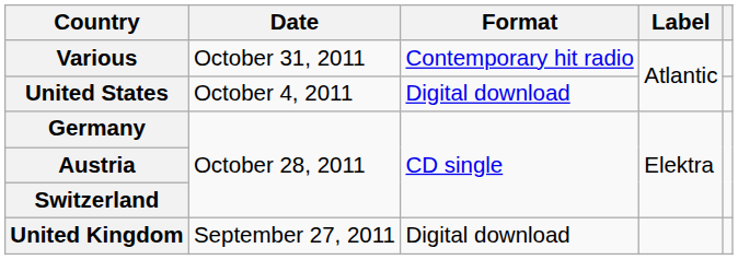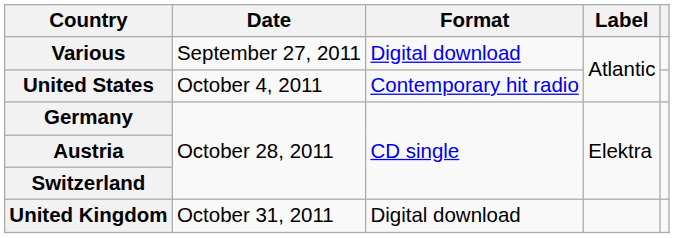 <table class="wikitable plainrowheaders">
 <tr>
 <th scope="col">Country</th>
 <th scope="col">Date</th>
 <th scope="col">Format</th>
 <th scope="col">Label</th>
 <th scope="col"></th>
 </tr>
 <tr>
 <th scope="row">Various</th>
-<td>October 31, 2011</td>
-<td><a href='#'>Contemporary hit radio</a></td>
+<td>September 27, 2011</td>
+<td><a href='#'>Digital download</a></td>
 <td rowspan="2">Atlantic</td>
 <td align="center"></td>
 </tr>
 <tr>
 <th scope="row">United States</th>
 <td>October 4, 2011</td>
-<td><a href='#'>Digital download</a></td>
+<td><a href='#'>Contemporary hit radio</a></td>
 <td align="center"></td>
 </tr>
 <tr>
 <th scope="row">Germany</th>
 <td rowspan="3">October 28, 2011</td>
 <td rowspan="3"><a href='#'>CD single</a></td>
 <td rowspan="3">Elektra</td>
 <td rowspan="3" align="center"></td>
 </tr>
 <tr>
 <th scope="row">Austria</th>
 </tr>
 <tr>
 <th scope="row">Switzerland</th>
 </tr>
 <tr>
 <th scope="row">United Kingdom</th>
-<td>September 27, 2011</td>
+<td>October 31, 2011</td>
 <td>Digital download</td>
 <td></td>
 <td align="center"></td>
 </tr>
 </table>
